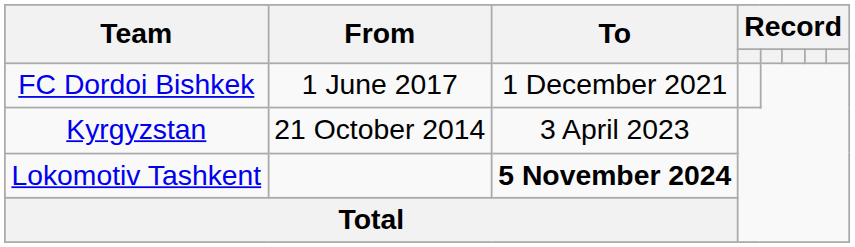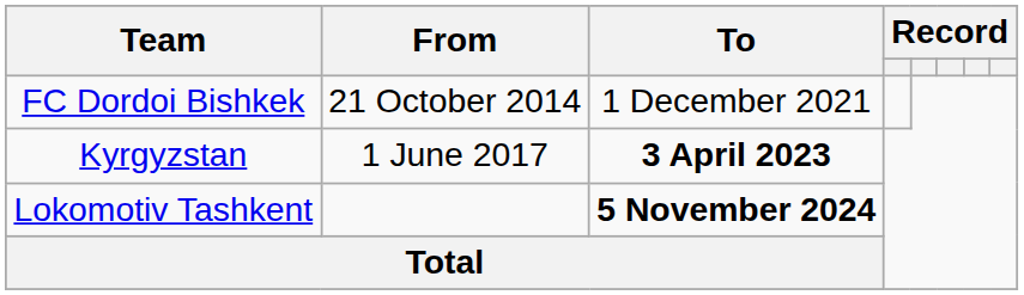 <table class=wikitable style=text-align:center>
 <tr>
 <th rowspan="2">Team</th>
 <th rowspan="2">From</th>
 <th rowspan="2">To</th>
 <th colspan="5">Record</th>
 </tr>
 <tr>
 <th></th>
 <th></th>
 <th></th>
 <th></th>
 <th></th>
 </tr>
 <tr>
 <td><a href='#'>FC Dordoi Bishkek</a></td>
-<td>1 June 2017</td>
+<td>21 October 2014</td>
 <td>1 December 2021</td>
 <td></td>
 </tr>
 <tr>
 <td><a href='#'>Kyrgyzstan</a></td>
-<td>21 October 2014</td>
-<td>3 April 2023<br></td>
+<td>1 June 2017</td>
+<td><strong>3 April 2023<br></strong></td>
 </tr>
 <tr>
 <td><a href='#'>Lokomotiv Tashkent</a></td>
 <td></td>
 <td><strong>5 November 2024<br></strong></td>
 </tr>
 <tr>
 <th colspan="3">Total<br></th>
 </tr>
 </table>
